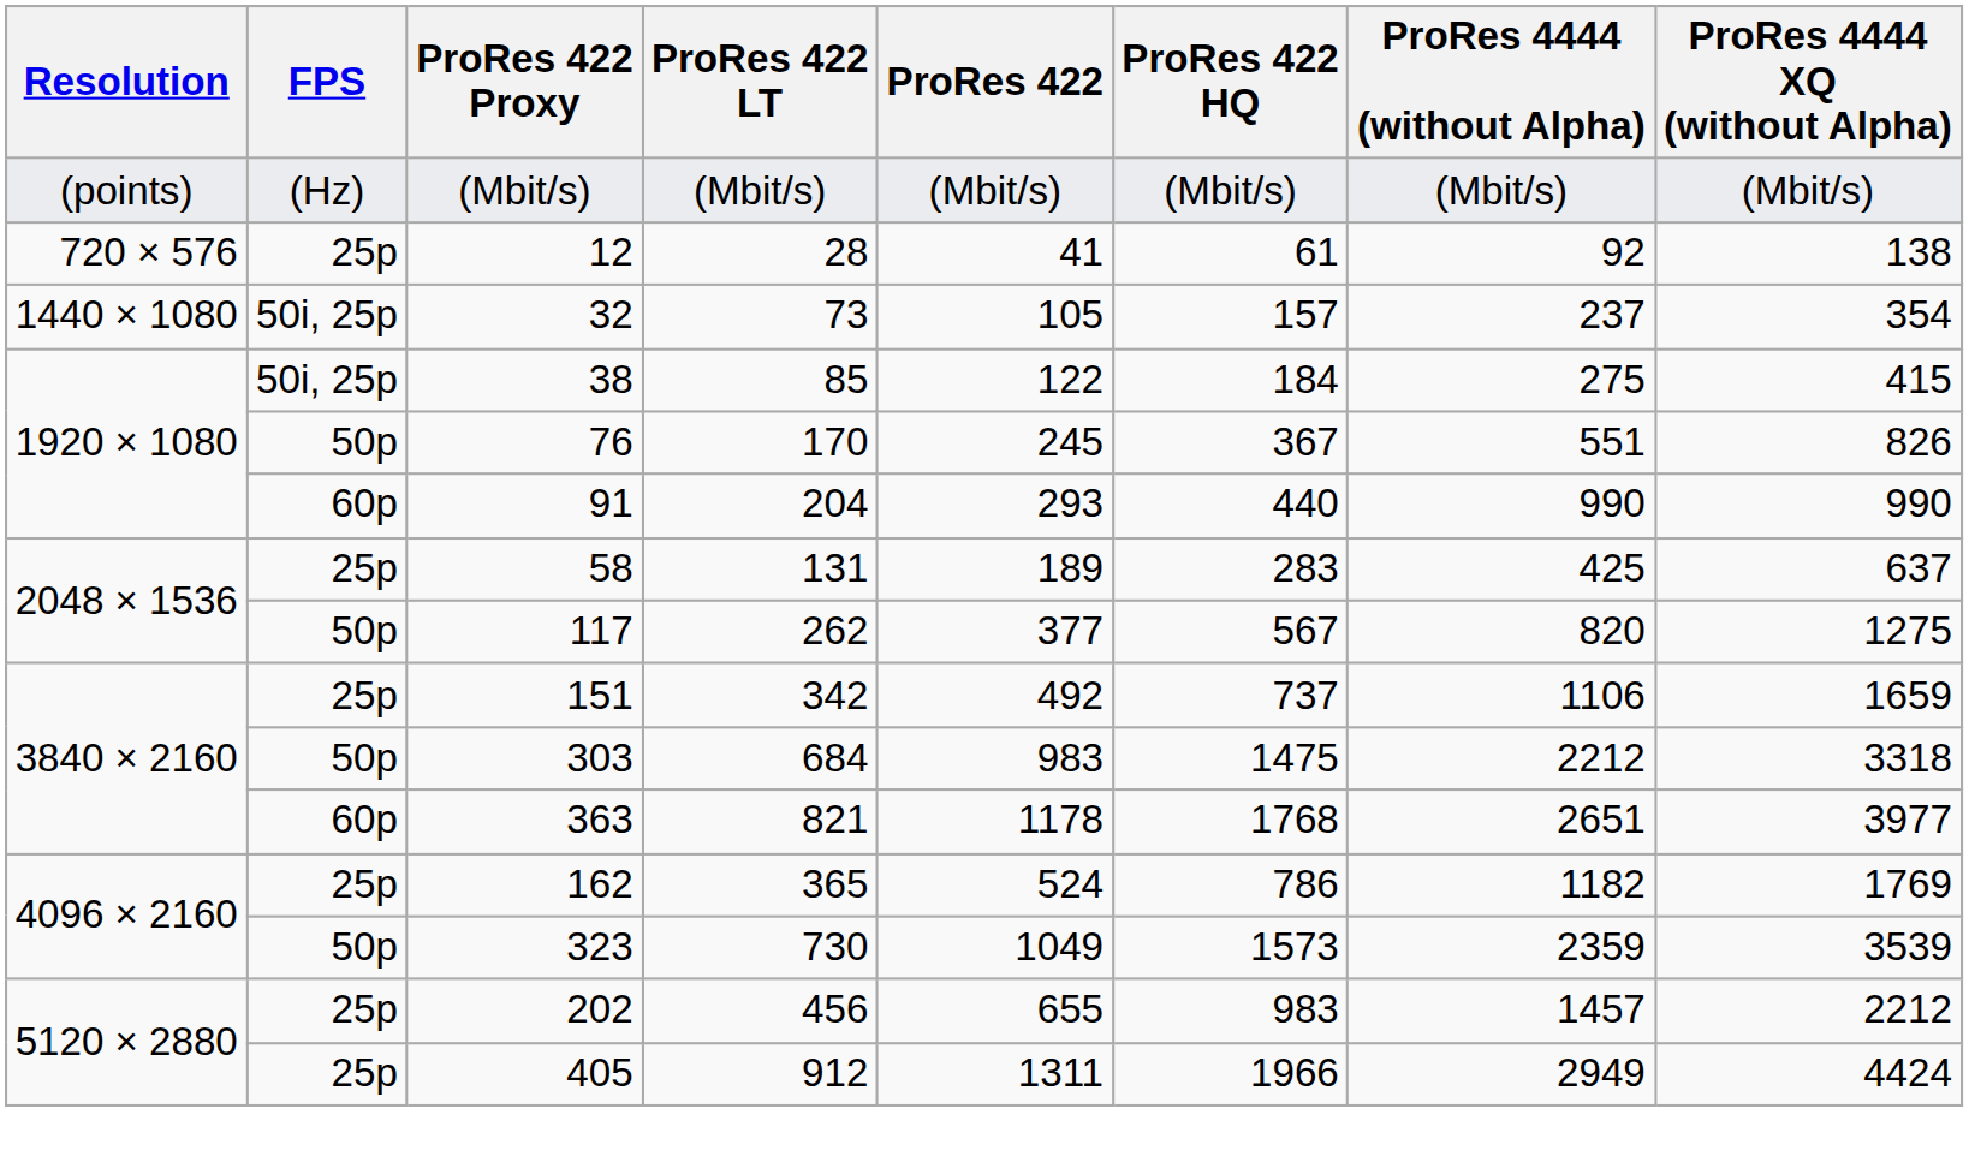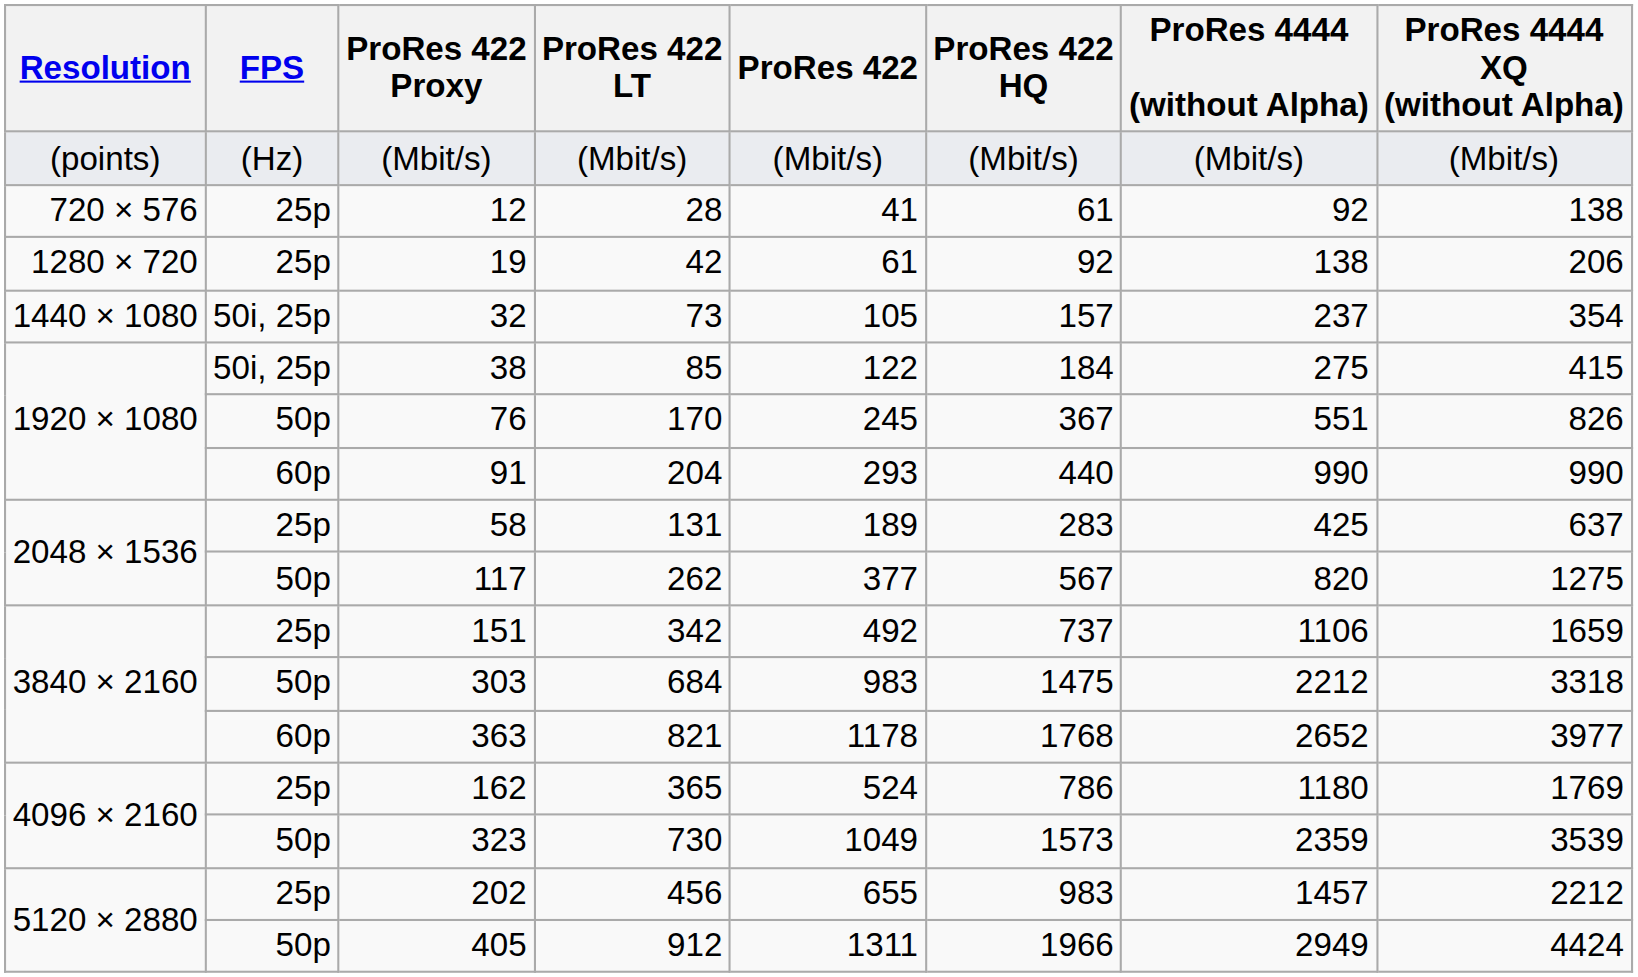 <table class="wikitable centered toptextcells" style="text-align:right">
 <tr>
 <th><a href='#'>Resolution</a></th>
 <th><a href='#'>FPS</a></th>
 <th>ProRes 422<br>Proxy</th>
 <th>ProRes 422<br>LT</th>
 <th>ProRes 422</th>
 <th>ProRes 422<br>HQ</th>
 <th>ProRes 4444<br> <br>(without Alpha)</th>
 <th>ProRes 4444<br>XQ<br>(without Alpha)</th>
 </tr>
 <tr style="text-align:center; background-color:#eaecf0;">
 <td>(points)</td>
 <td>(Hz)</td>
 <td>(Mbit/s)</td>
 <td>(Mbit/s)</td>
 <td>(Mbit/s)</td>
 <td>(Mbit/s)</td>
 <td>(Mbit/s)</td>
 <td>(Mbit/s)</td>
 </tr>
 <tr>
 <td>720 × 576</td>
 <td>25p</td>
 <td>12</td>
 <td>28</td>
 <td>41</td>
 <td>61</td>
 <td>92</td>
 <td>138</td>
+</tr>
+<tr>
+<td>1280 × 720</td>
+<td>25p</td>
+<td>19</td>
+<td>42</td>
+<td>61</td>
+<td>92</td>
+<td>138</td>
+<td>206</td>
 </tr>
 <tr>
 <td>1440 × 1080</td>
 <td>50i, 25p</td>
 <td>32</td>
 <td>73</td>
 <td>105</td>
 <td>157</td>
 <td>237</td>
 <td>354</td>
 </tr>
 <tr>
 <td rowspan="3">1920 × 1080</td>
 <td>50i, 25p</td>
 <td>38</td>
 <td>85</td>
 <td>122</td>
 <td>184</td>
 <td>275</td>
 <td>415</td>
 </tr>
 <tr>
 <td>50p</td>
 <td>76</td>
 <td>170</td>
 <td>245</td>
 <td>367</td>
 <td>551</td>
 <td>826</td>
 </tr>
 <tr>
 <td>60p</td>
 <td>91</td>
 <td>204</td>
 <td>293</td>
 <td>440</td>
 <td>990</td>
 <td>990</td>
 </tr>
 <tr>
 <td rowspan="2">2048 × 1536</td>
 <td>25p</td>
 <td>58</td>
 <td>131</td>
 <td>189</td>
 <td>283</td>
 <td>425</td>
 <td>637</td>
 </tr>
 <tr>
 <td>50p</td>
 <td>117</td>
 <td>262</td>
 <td>377</td>
 <td>567</td>
 <td>820</td>
 <td>1275</td>
 </tr>
 <tr>
 <td rowspan="3">3840 × 2160</td>
 <td>25p</td>
 <td>151</td>
 <td>342</td>
 <td>492</td>
 <td>737</td>
 <td>1106</td>
 <td>1659</td>
 </tr>
 <tr>
 <td>50p</td>
 <td>303</td>
 <td>684</td>
 <td>983</td>
 <td>1475</td>
 <td>2212</td>
 <td>3318</td>
 </tr>
 <tr>
 <td>60p</td>
 <td>363</td>
 <td>821</td>
 <td>1178</td>
 <td>1768</td>
-<td>2651</td>
+<td>2652</td>
 <td>3977</td>
 </tr>
 <tr>
 <td rowspan="2">4096 × 2160</td>
 <td>25p</td>
 <td>162</td>
 <td>365</td>
 <td>524</td>
 <td>786</td>
-<td>1182</td>
+<td>1180</td>
 <td>1769</td>
 </tr>
 <tr>
 <td>50p</td>
 <td>323</td>
 <td>730</td>
 <td>1049</td>
 <td>1573</td>
 <td>2359</td>
 <td>3539</td>
 </tr>
 <tr>
 <td rowspan="2">5120 × 2880</td>
 <td>25p</td>
 <td>202</td>
 <td>456</td>
 <td>655</td>
 <td>983</td>
 <td>1457</td>
 <td>2212</td>
 </tr>
 <tr>
-<td>25p</td>
+<td>50p</td>
 <td>405</td>
 <td>912</td>
 <td>1311</td>
 <td>1966</td>
 <td>2949</td>
 <td>4424</td>
 </tr>
 </table>
